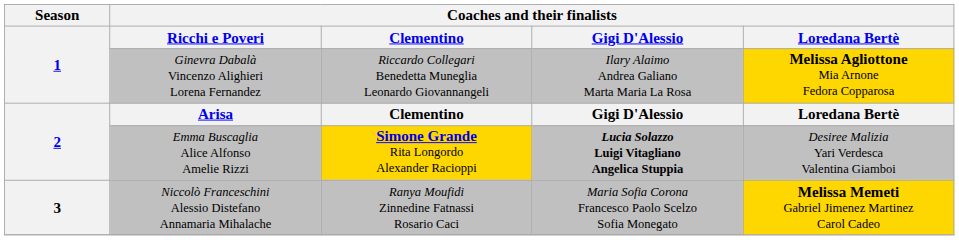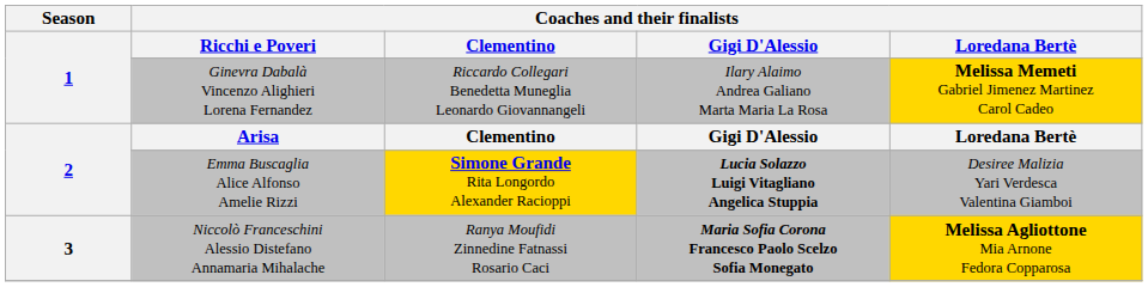 <table class="wikitable" style="text-align:center; line-height:16px; width:80%">
 <tr>
 <th style="width:10%">Season</th>
 <th style="width:80%" colspan="4">Coaches and their finalists</th>
 </tr>
 <tr>
 <th rowspan="2"><a href='#'>1</a></th>
 <th style="width:20%" scope="col"><a href='#'>Ricchi e Poveri</a></th>
 <th style="width:20%" scope="col"><a href='#'>Clementino</a></th>
 <th style="width:20%" scope="col"><a href='#'>Gigi D'Alessio</a></th>
 <th style="width:20%" scope="col"><a href='#'>Loredana Bertè</a></th>
 </tr>
 <tr>
 <td style="background:silver"><small><em>Ginevra Dabalà</em><br>Vincenzo Alighieri<br>Lorena Fernandez</small></td>
 <td style="background:silver"><small><em>Riccardo Collegari</em><br>Benedetta Muneglia<br>Leonardo Giovannangeli</small></td>
 <td style="background:silver"><small><em>Ilary Alaimo</em><br>Andrea Galiano<br> Marta Maria La Rosa</small></td>
-<td style="background:gold"><strong>Melissa Agliottone</strong><br><small>Mia Arnone<br>Fedora Copparosa</small></td>
+<td style="background:gold"><strong>Melissa Memeti</strong><br><small>Gabriel Jimenez Martinez<br>Carol Cadeo</small></td>
 </tr>
 <tr>
 <th rowspan="2"><a href='#'>2</a></th>
 <th style="width:20%" scope="col"><a href='#'>Arisa</a></th>
 <th style="width:20%" scope="col">Clementino</th>
 <th style="width:20%" scope="col">Gigi D'Alessio</th>
 <th style="width:20%" scope="col">Loredana Bertè</th>
 </tr>
 <tr>
 <td style="background:silver"><small><em>Emma Buscaglia</em><br>Alice Alfonso<br>Amelie Rizzi</small></td>
 <td style="background:gold"><strong><a href='#'>Simone Grande</a></strong><br><small>Rita Longordo<br>Alexander Racioppi</small></td>
 <td style="background:silver"><strong><small><em>Lucia Solazzo</em><br>Luigi Vitagliano<br>Angelica Stuppia</small></strong></td>
 <td style="background:silver"><small><em>Desiree Malizia</em><br>Yari Verdesca<br>Valentina Giamboi</small></td>
 </tr>
 <tr>
 <th>3</th>
 <td style="background:silver"><small><em>Niccolò Franceschini</em><br>Alessio Distefano<br>Annamaria Mihalache</small></td>
 <td style="background:silver"><small><em>Ranya Moufidi</em><br>Zinnedine Fatnassi<br>Rosario Caci</small></td>
-<td style="background:silver"><small><em>Maria Sofia Corona</em><br>Francesco Paolo Scelzo<br>Sofia Monegato</small></td>
-<td style="background:gold"><strong>Melissa Memeti</strong><br><small>Gabriel Jimenez Martinez<br>Carol Cadeo</small></td>
+<td style="background:silver"><strong><small><em>Maria Sofia Corona</em><br>Francesco Paolo Scelzo<br>Sofia Monegato</small></strong></td>
+<td style="background:gold"><strong>Melissa Agliottone</strong><br><small>Mia Arnone<br>Fedora Copparosa</small></td>
 </tr>
 <tr>
 </tr>
 </table>
